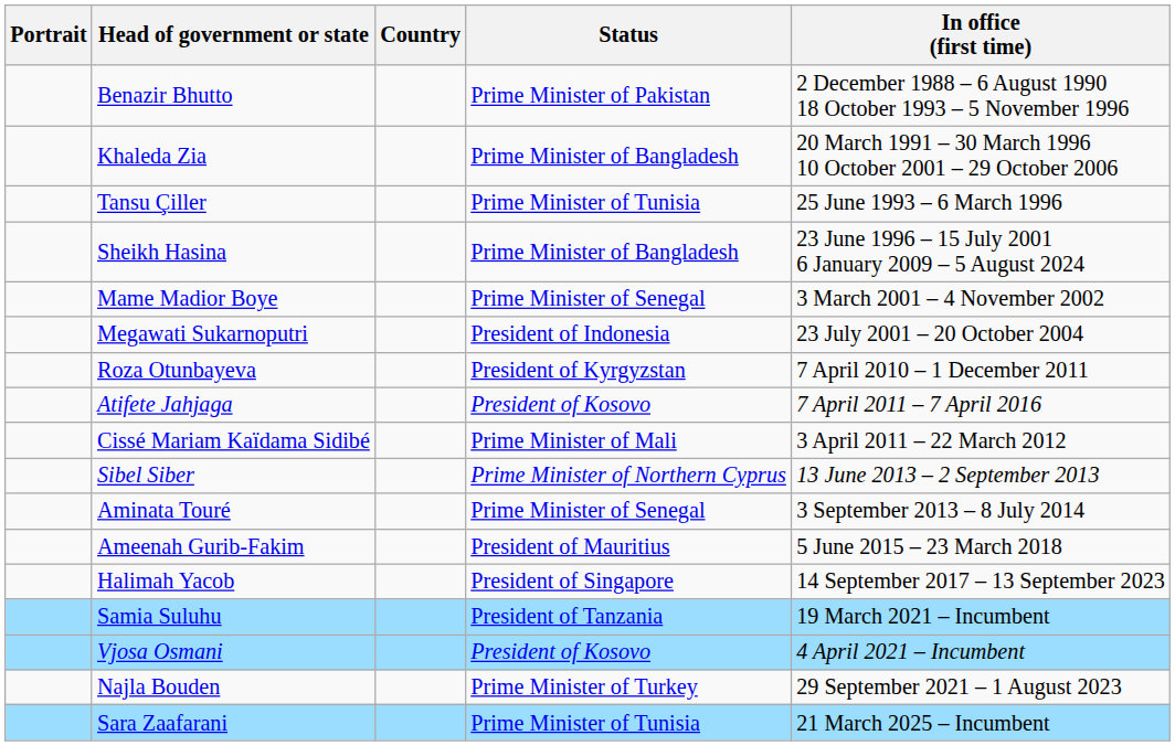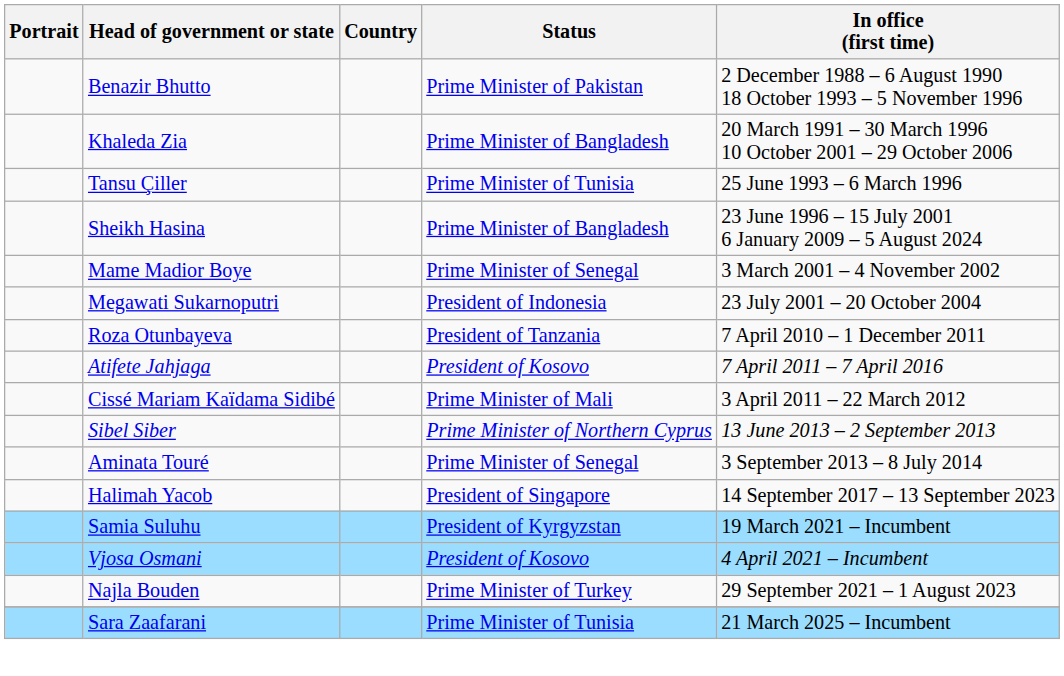 <table class="wikitable sortable">
 <tr>
 <th>Portrait</th>
 <th>Head of government or state</th>
 <th>Country</th>
 <th>Status</th>
 <th>In office<br> (first time)</th>
 </tr>
 <tr>
 <td></td>
 <td><a href='#'>Benazir Bhutto</a></td>
 <td></td>
 <td><a href='#'>Prime Minister of Pakistan</a></td>
 <td>2 December 1988 – 6 August 1990<br> 18 October 1993 – 5 November 1996</td>
 </tr>
 <tr>
 <td></td>
 <td><a href='#'>Khaleda Zia</a></td>
 <td></td>
 <td><a href='#'>Prime Minister of Bangladesh</a></td>
 <td>20 March 1991 – 30 March 1996<br> 10 October 2001 – 29 October 2006</td>
 </tr>
 <tr>
 <td></td>
 <td><a href='#'>Tansu Çiller</a></td>
 <td></td>
 <td><a href='#'>Prime Minister of Tunisia</a></td>
 <td>25 June 1993 – 6 March 1996</td>
 </tr>
 <tr>
 <td></td>
 <td><a href='#'>Sheikh Hasina</a></td>
 <td></td>
 <td><a href='#'>Prime Minister of Bangladesh</a></td>
 <td>23 June 1996 – 15 July 2001<br> 6 January 2009 – 5 August 2024</td>
 </tr>
 <tr>
 <td></td>
 <td><a href='#'>Mame Madior Boye</a></td>
 <td></td>
 <td><a href='#'>Prime Minister of Senegal</a></td>
 <td>3 March 2001 – 4 November 2002</td>
 </tr>
 <tr>
 <td></td>
 <td><a href='#'>Megawati Sukarnoputri</a></td>
 <td></td>
 <td><a href='#'>President of Indonesia</a></td>
 <td>23 July 2001 – 20 October 2004</td>
 </tr>
 <tr>
 <td></td>
 <td><a href='#'>Roza Otunbayeva</a></td>
 <td></td>
-<td><a href='#'>President of Kyrgyzstan</a></td>
+<td><a href='#'>President of Tanzania</a></td>
 <td>7 April 2010 – 1 December 2011</td>
 </tr>
 <tr>
 <td></td>
 <td><em><a href='#'>Atifete Jahjaga</a></em></td>
 <td><em></em></td>
 <td><em><a href='#'>President of Kosovo</a></em></td>
 <td><em>7 April 2011 – 7 April 2016</em></td>
 </tr>
 <tr>
 <td></td>
 <td><a href='#'>Cissé Mariam Kaïdama Sidibé</a></td>
 <td></td>
 <td><a href='#'>Prime Minister of Mali</a></td>
 <td>3 April 2011 – 22 March 2012</td>
 </tr>
 <tr>
 <td></td>
 <td><em><a href='#'>Sibel Siber</a></em></td>
 <td><em></em></td>
 <td><em><a href='#'>Prime Minister of Northern Cyprus</a></em></td>
 <td><em>13 June 2013 – 2 September 2013</em></td>
 </tr>
 <tr>
 <td></td>
 <td><a href='#'>Aminata Touré</a></td>
 <td></td>
 <td><a href='#'>Prime Minister of Senegal</a></td>
 <td>3 September 2013 – 8 July 2014</td>
 </tr>
 <tr>
 <td></td>
-<td><a href='#'>Ameenah Gurib-Fakim</a></td>
-<td></td>
-<td><a href='#'>President of Mauritius</a></td>
-<td>5 June 2015 – 23 March 2018</td>
-</tr>
-<tr>
-<td></td>
 <td><a href='#'>Halimah Yacob</a></td>
 <td></td>
 <td><a href='#'>President of Singapore</a></td>
 <td>14 September 2017 – 13 September 2023</td>
 </tr>
 <tr style="background-color: #9BDDFF">
 <td></td>
 <td><a href='#'>Samia Suluhu</a></td>
 <td></td>
-<td><a href='#'>President of Tanzania</a></td>
+<td><a href='#'>President of Kyrgyzstan</a></td>
 <td>19 March 2021 – Incumbent</td>
 </tr>
 <tr style="background-color: #9BDDFF">
 <td></td>
 <td><em><a href='#'>Vjosa Osmani</a></em></td>
 <td><em></em></td>
 <td><em><a href='#'>President of Kosovo</a></em></td>
 <td><em>4 April 2021 – Incumbent</em></td>
 </tr>
 <tr>
 <td></td>
 <td><a href='#'>Najla Bouden</a></td>
 <td></td>
 <td><a href='#'>Prime Minister of Turkey</a></td>
 <td>29 September 2021 – 1 August 2023</td>
 </tr>
 <tr>
 </tr>
 <tr style="background-color: #9BDDFF">
 <td></td>
 <td><a href='#'>Sara Zaafarani</a></td>
 <td></td>
 <td><a href='#'>Prime Minister of Tunisia</a></td>
 <td>21 March 2025 – Incumbent</td>
 </tr>
 </table>
